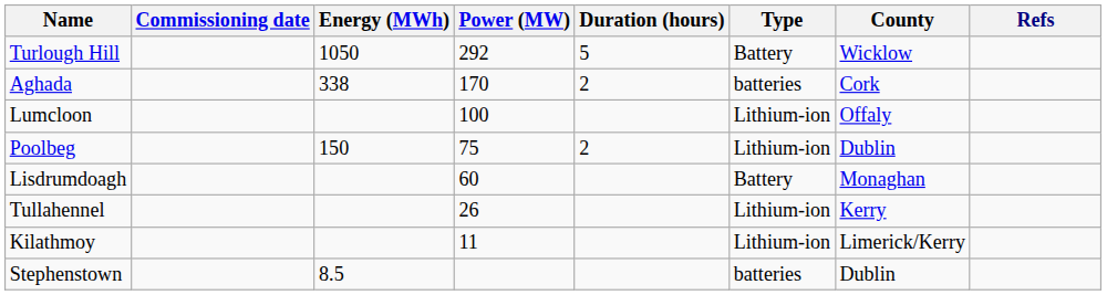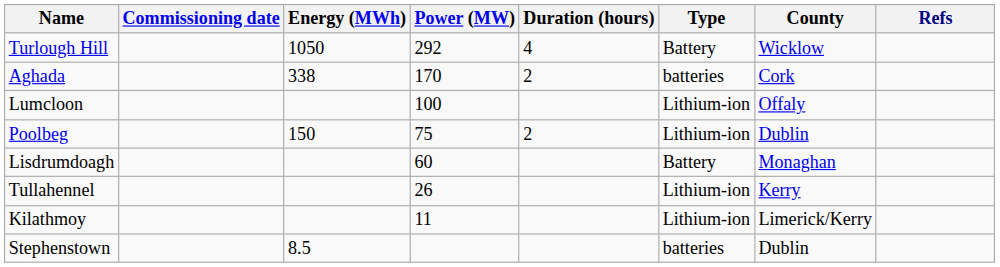 <table class="wikitable sortable">
 <tr>
 <th>Name</th>
 <th><a href='#'>Commissioning date</a></th>
 <th>Energy (<a href='#'>MWh</a>)</th>
 <th><a href='#'>Power</a> (<a href='#'>MW</a>)</th>
 <th>Duration (hours) </th>
 <th>Type</th>
 <th>County<br></th>
 <th style="background: #f2f2f2; color: #000080" height="17" width="12%" class="unsortable">Refs</th>
 </tr>
 <tr>
 <td><a href='#'>Turlough Hill</a></td>
 <td></td>
 <td>1050</td>
 <td>292</td>
-<td>5</td>
+<td>4</td>
 <td>Battery</td>
 <td><a href='#'>Wicklow</a></td>
 <td></td>
 </tr>
 <tr>
 <td><a href='#'>Aghada</a></td>
 <td></td>
 <td>338</td>
 <td>170</td>
 <td>2</td>
 <td>batteries</td>
 <td><a href='#'>Cork</a></td>
 <td></td>
 </tr>
 <tr>
 <td>Lumcloon</td>
 <td></td>
 <td></td>
 <td>100</td>
 <td></td>
 <td>Lithium-ion</td>
 <td><a href='#'>Offaly</a></td>
 <td></td>
 </tr>
 <tr>
 <td><a href='#'>Poolbeg</a></td>
 <td></td>
 <td>150</td>
 <td>75</td>
 <td>2</td>
 <td>Lithium-ion</td>
 <td><a href='#'>Dublin</a></td>
 <td></td>
 </tr>
 <tr>
 <td>Lisdrumdoagh</td>
 <td></td>
 <td></td>
 <td>60</td>
 <td></td>
 <td>Battery</td>
 <td><a href='#'>Monaghan</a></td>
 <td></td>
 </tr>
 <tr>
 <td>Tullahennel</td>
 <td></td>
 <td></td>
 <td>26</td>
 <td></td>
 <td>Lithium-ion</td>
 <td><a href='#'>Kerry</a></td>
 <td></td>
 </tr>
 <tr>
 <td>Kilathmoy</td>
 <td></td>
 <td></td>
 <td>11</td>
 <td></td>
 <td>Lithium-ion</td>
 <td>Limerick/Kerry</td>
 <td></td>
 </tr>
 <tr>
 <td>Stephenstown</td>
 <td></td>
 <td>8.5</td>
 <td></td>
 <td></td>
 <td>batteries</td>
 <td>Dublin</td>
 <td></td>
 </tr>
 </table>
